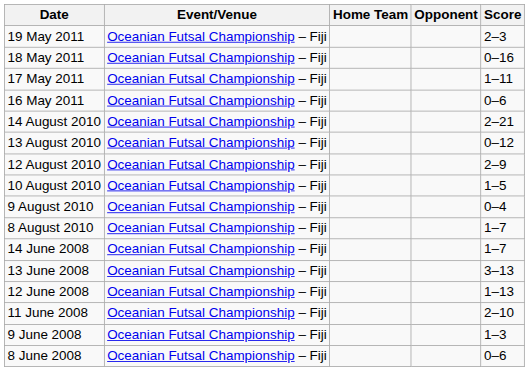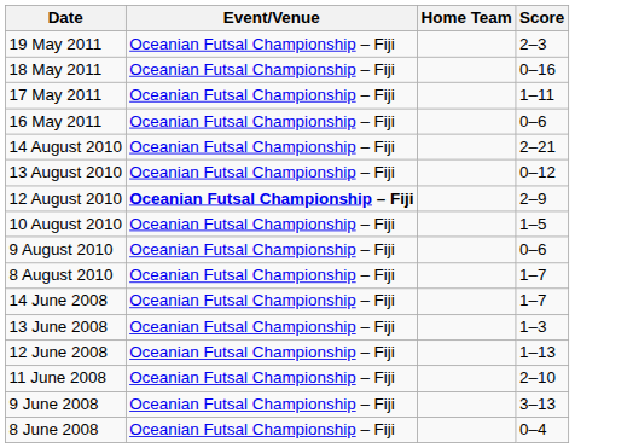 <table class="wikitable">
 <tr>
 <th>Date</th>
 <th>Event/Venue</th>
 <th>Home Team</th>
-<th>Opponent</th>
 <th>Score</th>
 </tr>
 <tr>
 <td>19 May 2011</td>
 <td><a href='#'>Oceanian Futsal Championship</a> – Fiji</td>
-<td></td>
 <td></td>
 <td>2–3</td>
 </tr>
 <tr>
 <td>18 May 2011</td>
 <td><a href='#'>Oceanian Futsal Championship</a> – Fiji</td>
 <td></td>
-<td></td>
 <td>0–16</td>
 </tr>
 <tr>
 <td>17 May 2011</td>
 <td><a href='#'>Oceanian Futsal Championship</a> – Fiji</td>
-<td></td>
 <td></td>
 <td>1–11</td>
 </tr>
 <tr>
 <td>16 May 2011</td>
 <td><a href='#'>Oceanian Futsal Championship</a> – Fiji</td>
 <td></td>
-<td></td>
 <td>0–6</td>
 </tr>
 <tr>
 <td>14 August 2010</td>
 <td><a href='#'>Oceanian Futsal Championship</a> – Fiji</td>
-<td></td>
 <td></td>
 <td>2–21</td>
 </tr>
 <tr>
 <td>13 August 2010</td>
 <td><a href='#'>Oceanian Futsal Championship</a> – Fiji</td>
 <td></td>
-<td></td>
 <td>0–12</td>
 </tr>
 <tr>
 <td>12 August 2010</td>
-<td><a href='#'>Oceanian Futsal Championship</a> – Fiji</td>
-<td></td>
+<td><strong><a href='#'>Oceanian Futsal Championship</a> – Fiji</strong></td>
 <td></td>
 <td>2–9</td>
 </tr>
 <tr>
 <td>10 August 2010</td>
 <td><a href='#'>Oceanian Futsal Championship</a> – Fiji</td>
 <td></td>
-<td></td>
 <td>1–5</td>
 </tr>
 <tr>
 <td>9 August 2010</td>
 <td><a href='#'>Oceanian Futsal Championship</a> – Fiji</td>
 <td></td>
-<td></td>
-<td>0–4</td>
+<td>0–6</td>
 </tr>
 <tr>
 <td>8 August 2010</td>
 <td><a href='#'>Oceanian Futsal Championship</a> – Fiji</td>
-<td></td>
 <td></td>
 <td>1–7</td>
 </tr>
 <tr>
 <td>14 June 2008</td>
 <td><a href='#'>Oceanian Futsal Championship</a> – Fiji</td>
 <td></td>
-<td></td>
 <td>1–7</td>
 </tr>
 <tr>
 <td>13 June 2008</td>
 <td><a href='#'>Oceanian Futsal Championship</a> – Fiji</td>
 <td></td>
-<td></td>
-<td>3–13</td>
+<td>1–3</td>
 </tr>
 <tr>
 <td>12 June 2008</td>
 <td><a href='#'>Oceanian Futsal Championship</a> – Fiji</td>
-<td></td>
 <td></td>
 <td>1–13</td>
 </tr>
 <tr>
 <td>11 June 2008</td>
 <td><a href='#'>Oceanian Futsal Championship</a> – Fiji</td>
 <td></td>
-<td></td>
 <td>2–10</td>
 </tr>
 <tr>
 <td>9 June 2008</td>
 <td><a href='#'>Oceanian Futsal Championship</a> – Fiji</td>
 <td></td>
-<td></td>
-<td>1–3</td>
+<td>3–13</td>
 </tr>
 <tr>
 <td>8 June 2008</td>
 <td><a href='#'>Oceanian Futsal Championship</a> – Fiji</td>
 <td></td>
-<td></td>
-<td>0–6</td>
+<td>0–4</td>
 </tr>
 </table>
